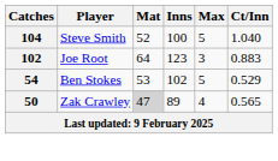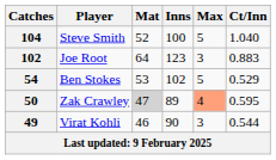 <table class="wikitable sortable">
 <tr>
 <th>Catches</th>
 <th>Player</th>
 <th>Mat</th>
 <th>Inns</th>
 <th>Max</th>
 <th>Ct/Inn</th>
 </tr>
 <tr>
 <th>104</th>
 <td> <a href='#'>Steve Smith</a></td>
 <td>52</td>
 <td>100</td>
 <td>5</td>
 <td>1.040</td>
 </tr>
 <tr>
 <th>102</th>
 <td> <a href='#'>Joe Root</a></td>
 <td>64</td>
 <td>123</td>
 <td>3</td>
 <td>0.883</td>
 </tr>
 <tr>
 <th>54</th>
 <td> <a href='#'>Ben Stokes</a></td>
 <td>53</td>
 <td>102</td>
 <td>5</td>
 <td>0.529</td>
 </tr>
 <tr>
 <th>50</th>
 <td> <a href='#'>Zak Crawley</a></td>
 <td style="background: lightgrey;">47</td>
 <td>89</td>
-<td>4</td>
-<td>0.565</td>
+<td style="background: lightsalmon;">4</td>
+<td>0.595</td>
+</tr>
+<tr>
+<th>49</th>
+<td>  <a href='#'>Virat Kohli</a></td>
+<td>46</td>
+<td>90</td>
+<td>3</td>
+<td>0.544</td>
 </tr>
 <tr class="sortbottom">
 <th colspan="6"><small> Last updated: 9 February 2025</small></th>
 </tr>
 </table>
